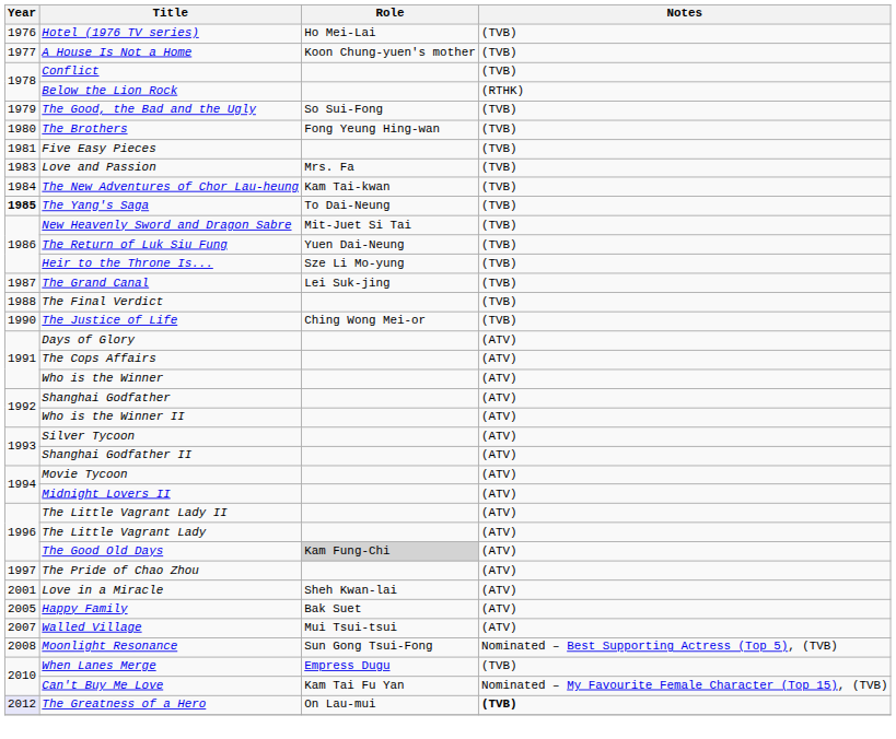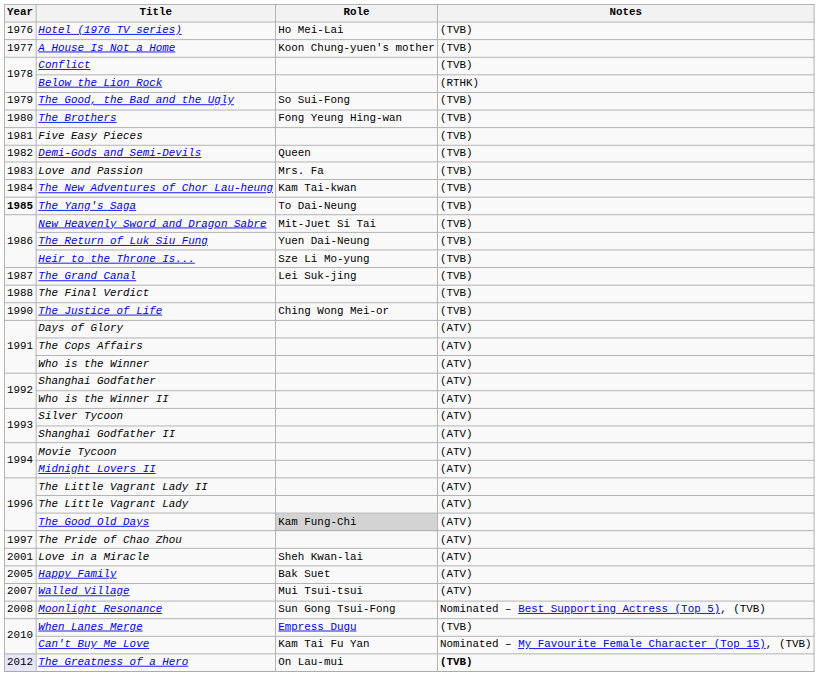 <table class="wikitable" style="font-size: 95%;">
 <tr>
 <th>Year</th>
 <th>Title</th>
 <th>Role</th>
 <th>Notes</th>
 </tr>
 <tr>
 <td>1976</td>
 <td><em><a href='#'>Hotel (1976 TV series)</a></em></td>
 <td>Ho Mei-Lai</td>
 <td>(TVB)</td>
 </tr>
 <tr>
 <td>1977</td>
 <td><em><a href='#'>A House Is Not a Home</a></em></td>
 <td>Koon Chung-yuen's mother</td>
 <td>(TVB)</td>
 </tr>
 <tr>
 <td rowspan="2">1978</td>
 <td><em><a href='#'>Conflict</a></em></td>
 <td></td>
 <td>(TVB)</td>
 </tr>
 <tr>
 <td><em><a href='#'>Below the Lion Rock</a></em></td>
 <td></td>
 <td>(RTHK)</td>
 </tr>
 <tr>
 <td>1979</td>
 <td><em><a href='#'>The Good, the Bad and the Ugly</a></em></td>
 <td>So Sui-Fong</td>
 <td>(TVB)</td>
 </tr>
 <tr>
 <td>1980</td>
 <td><em><a href='#'>The Brothers</a></em></td>
 <td>Fong Yeung Hing-wan</td>
 <td>(TVB)</td>
 </tr>
 <tr>
 <td>1981</td>
 <td><em>Five Easy Pieces</em></td>
 <td></td>
+<td>(TVB)</td>
+</tr>
+<tr>
+<td>1982</td>
+<td><em><a href='#'>Demi-Gods and Semi-Devils</a></em></td>
+<td>Queen</td>
 <td>(TVB)</td>
 </tr>
 <tr>
 <td>1983</td>
 <td><em>Love and Passion</em></td>
 <td>Mrs. Fa</td>
 <td>(TVB)</td>
 </tr>
 <tr>
 <td>1984</td>
 <td><em><a href='#'>The New Adventures of Chor Lau-heung</a></em></td>
 <td>Kam Tai-kwan</td>
 <td>(TVB)</td>
 </tr>
 <tr>
 <td><strong>1985</strong></td>
 <td><em><a href='#'>The Yang's Saga</a></em></td>
 <td>To Dai-Neung</td>
 <td>(TVB)</td>
 </tr>
 <tr>
 <td rowspan="3">1986</td>
 <td><em><a href='#'>New Heavenly Sword and Dragon Sabre</a></em></td>
 <td>Mit-Juet Si Tai</td>
 <td>(TVB)</td>
 </tr>
 <tr>
 <td><em><a href='#'>The Return of Luk Siu Fung</a></em></td>
 <td>Yuen Dai-Neung</td>
 <td>(TVB)</td>
 </tr>
 <tr>
 <td><em><a href='#'>Heir to the Throne Is...</a></em></td>
 <td>Sze Li Mo-yung</td>
 <td>(TVB)</td>
 </tr>
 <tr>
 <td>1987</td>
 <td><em><a href='#'>The Grand Canal</a></em></td>
 <td>Lei Suk-jing</td>
 <td>(TVB)</td>
 </tr>
 <tr>
 <td>1988</td>
 <td><em>The Final Verdict</em></td>
 <td></td>
 <td>(TVB)</td>
 </tr>
 <tr>
 <td>1990</td>
 <td><em><a href='#'>The Justice of Life</a></em></td>
 <td>Ching Wong Mei-or</td>
 <td>(TVB)</td>
 </tr>
 <tr>
 <td rowspan="3">1991</td>
 <td><em>Days of Glory</em></td>
 <td></td>
 <td>(ATV)</td>
 </tr>
 <tr>
 <td><em>The Cops Affairs</em></td>
 <td></td>
 <td>(ATV)</td>
 </tr>
 <tr>
 <td><em>Who is the Winner</em></td>
 <td></td>
 <td>(ATV)</td>
 </tr>
 <tr>
 <td rowspan="2">1992</td>
 <td><em>Shanghai Godfather</em></td>
 <td></td>
 <td>(ATV)</td>
 </tr>
 <tr>
 <td><em>Who is the Winner II</em></td>
 <td></td>
 <td>(ATV)</td>
 </tr>
 <tr>
 <td rowspan="2">1993</td>
 <td><em>Silver Tycoon</em></td>
 <td></td>
 <td>(ATV)</td>
 </tr>
 <tr>
 <td><em>Shanghai Godfather II</em></td>
 <td></td>
 <td>(ATV)</td>
 </tr>
 <tr>
 <td rowspan="2">1994</td>
 <td><em>Movie Tycoon</em></td>
 <td></td>
 <td>(ATV)</td>
 </tr>
 <tr>
 <td><em><a href='#'>Midnight Lovers II</a></em></td>
 <td></td>
 <td>(ATV)</td>
 </tr>
 <tr>
 <td rowspan="3">1996</td>
 <td><em>The Little Vagrant Lady II</em></td>
 <td></td>
 <td>(ATV)</td>
 </tr>
 <tr>
 <td><em>The Little Vagrant Lady</em></td>
 <td></td>
 <td>(ATV)</td>
 </tr>
 <tr>
 <td><em><a href='#'>The Good Old Days</a></em></td>
 <td style="background: lightgrey;">Kam Fung-Chi</td>
 <td>(ATV)</td>
 </tr>
 <tr>
 <td>1997</td>
 <td><em>The Pride of Chao Zhou</em></td>
 <td></td>
 <td>(ATV)</td>
 </tr>
 <tr>
 <td>2001</td>
 <td><em>Love in a Miracle</em></td>
 <td>Sheh Kwan-lai</td>
 <td>(ATV)</td>
 </tr>
 <tr>
 <td>2005</td>
 <td><em><a href='#'>Happy Family</a></em></td>
 <td>Bak Suet</td>
 <td>(ATV)</td>
 </tr>
 <tr>
 <td>2007</td>
 <td><em><a href='#'>Walled Village</a></em></td>
 <td>Mui Tsui-tsui</td>
 <td>(ATV)</td>
 </tr>
 <tr>
 <td>2008</td>
 <td><em><a href='#'>Moonlight Resonance</a></em></td>
 <td>Sun Gong Tsui-Fong</td>
 <td>Nominated – <a href='#'>Best Supporting Actress (Top 5)</a>,  (TVB)</td>
 </tr>
 <tr>
 <td rowspan="2">2010</td>
 <td><em><a href='#'>When Lanes Merge</a></em></td>
 <td><a href='#'>Empress Dugu</a></td>
 <td>(TVB)</td>
 </tr>
 <tr>
 <td><em><a href='#'>Can't Buy Me Love</a></em></td>
 <td>Kam Tai Fu Yan</td>
 <td>Nominated – <a href='#'>My Favourite Female Character (Top 15)</a>, (TVB)</td>
 </tr>
 <tr>
 <td style="background: lavender;">2012</td>
 <td><em><a href='#'>The Greatness of a Hero</a></em></td>
 <td>On Lau-mui</td>
 <td><strong>(TVB)</strong></td>
 </tr>
 <tr>
 </tr>
 </table>
